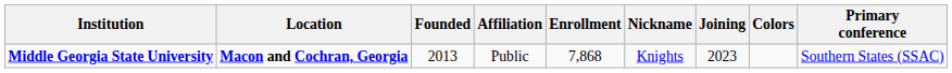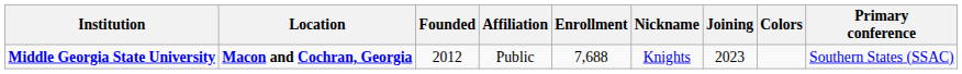 <table class="wikitable sortable" style="text-align:center">
 <tr>
 <th>Institution</th>
 <th>Location</th>
 <th>Founded</th>
 <th>Affiliation</th>
 <th>Enrollment</th>
 <th>Nickname</th>
 <th>Joining</th>
 <th class="unsortable">Colors</th>
 <th>Primary<br>conference</th>
 </tr>
 <tr>
 <td><strong><a href='#'>Middle Georgia State University</a></strong></td>
 <td><strong><a href='#'>Macon</a> and <a href='#'>Cochran, Georgia</a></strong></td>
-<td>2013</td>
+<td>2012</td>
 <td>Public</td>
-<td>7,868</td>
+<td>7,688</td>
 <td><a href='#'>Knights</a></td>
 <td>2023</td>
 <td>  </td>
 <td><a href='#'>Southern States (SSAC)</a></td>
 </tr>
 </table>
